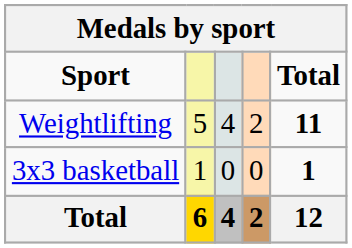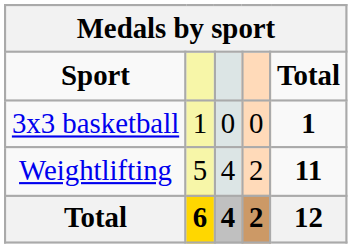 <table class="wikitable" style="font-size:85%; text-align:center;">
 <tr style="background:#efefef;">
 <th colspan=5><strong>Medals by sport</strong></th>
 </tr>
 <tr>
 <td><strong>Sport</strong></td>
 <td style="background:#f7f6a8;"></td>
 <td style="background:#dce5e5;"></td>
 <td style="background:#ffdab9;"></td>
 <td><strong>Total</strong></td>
 </tr>
 <tr>
+<td><a href='#'>3x3 basketball</a></td>
+<td style="background:#F7F6A8;">1</td>
+<td style="background:#DCE5E5;">0</td>
+<td style="background:#FFDAB9;">0</td>
+<td><strong>1</strong></td>
+</tr>
+<tr>
 <td><a href='#'>Weightlifting</a></td>
 <td style="background:#F7F6A8;">5</td>
 <td style="background:#DCE5E5;">4</td>
 <td style="background:#FFDAB9;">2</td>
 <td><strong>11</strong></td>
-</tr>
-<tr>
-<td><a href='#'>3x3 basketball</a></td>
-<td style="background:#F7F6A8;">1</td>
-<td style="background:#DCE5E5;">0</td>
-<td style="background:#FFDAB9;">0</td>
-<td><strong>1</strong></td>
 </tr>
 <tr>
 <th>Total</th>
 <th style="background:gold;"  >6</th>
 <th style="background:silver;">4</th>
 <th style="background:#c96;"  >2</th>
 <th>12</th>
 </tr>
 </table>
